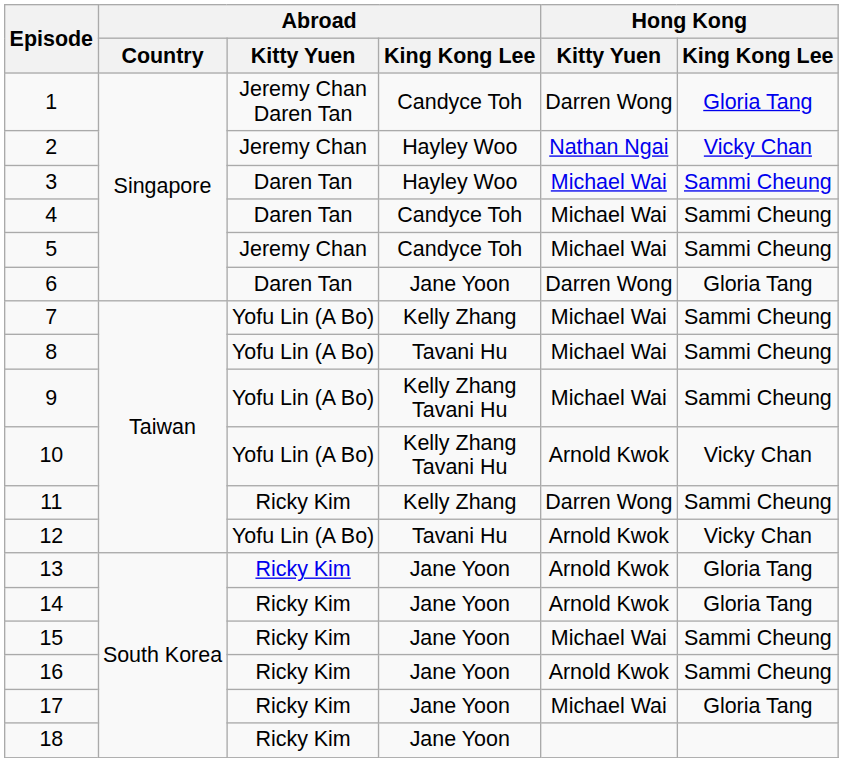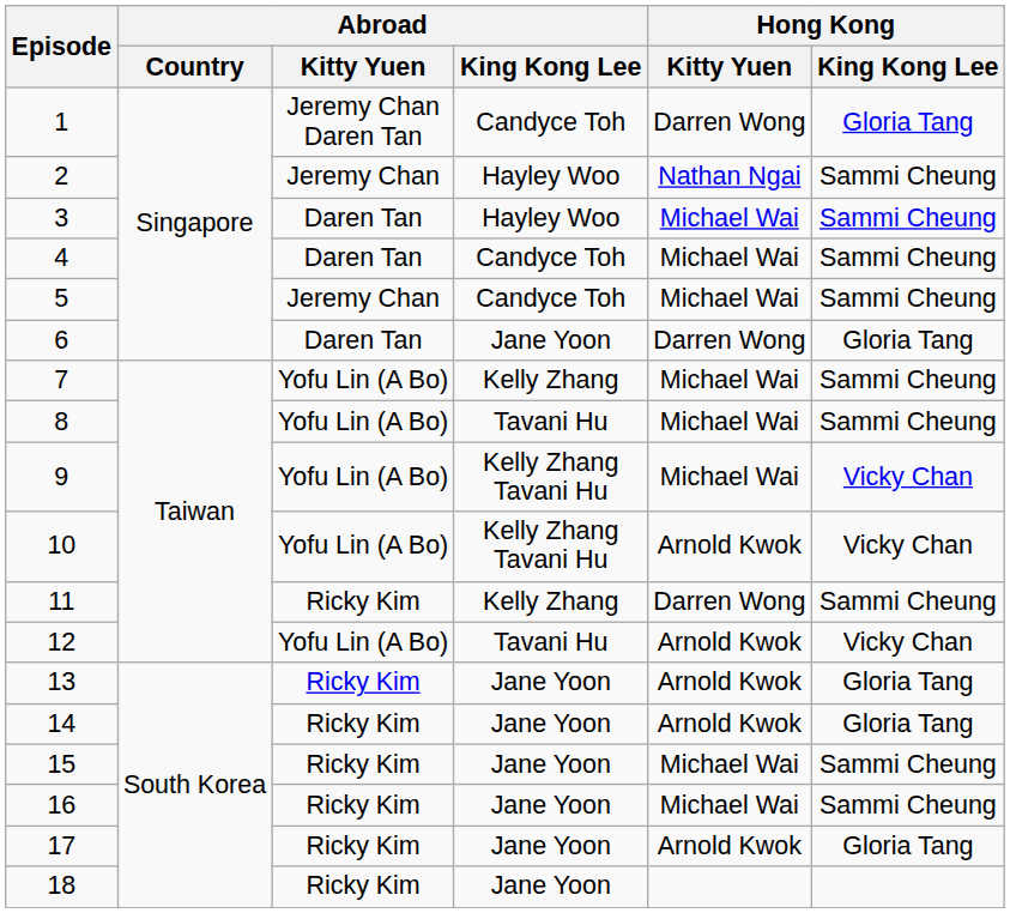 <table class="wikitable collapsible collapsed">
 <tr>
 <th rowspan=2>Episode</th>
 <th colspan="3">Abroad</th>
 <th colspan="2">Hong Kong</th>
 </tr>
 <tr align=center>
 <th>Country</th>
 <th>Kitty Yuen</th>
 <th>King Kong Lee</th>
 <th>Kitty Yuen</th>
 <th>King Kong Lee</th>
 </tr>
 <tr align=center>
 <td>1</td>
 <td rowspan=6>Singapore</td>
 <td>Jeremy Chan <br>Daren Tan</td>
 <td>Candyce Toh</td>
 <td>Darren Wong</td>
 <td><a href='#'>Gloria Tang</a></td>
 </tr>
 <tr align=center>
 <td>2</td>
 <td>Jeremy Chan</td>
 <td>Hayley Woo</td>
 <td><a href='#'>Nathan Ngai</a></td>
-<td><a href='#'>Vicky Chan</a></td>
+<td>Sammi Cheung</td>
 </tr>
 <tr align=center>
 <td>3</td>
 <td>Daren Tan</td>
 <td>Hayley Woo</td>
 <td><a href='#'>Michael Wai</a></td>
 <td><a href='#'>Sammi Cheung</a></td>
 </tr>
 <tr align=center>
 <td>4</td>
 <td>Daren Tan</td>
 <td>Candyce Toh</td>
 <td>Michael Wai</td>
 <td>Sammi Cheung</td>
 </tr>
 <tr align=center>
 <td>5</td>
 <td>Jeremy Chan</td>
 <td>Candyce Toh</td>
 <td>Michael Wai</td>
 <td>Sammi Cheung</td>
 </tr>
 <tr align=center>
 <td>6</td>
 <td>Daren Tan</td>
 <td>Jane Yoon</td>
 <td>Darren Wong</td>
 <td>Gloria Tang</td>
 </tr>
 <tr align=center>
 <td>7</td>
 <td rowspan=6>Taiwan</td>
 <td>Yofu Lin (A Bo)</td>
 <td>Kelly Zhang</td>
 <td>Michael Wai</td>
 <td>Sammi Cheung</td>
 </tr>
 <tr align=center>
 <td>8</td>
 <td>Yofu Lin (A Bo)</td>
 <td>Tavani Hu</td>
 <td>Michael Wai</td>
 <td>Sammi Cheung</td>
 </tr>
 <tr align=center>
 <td>9</td>
 <td>Yofu Lin (A Bo)</td>
 <td>Kelly Zhang<br>Tavani Hu</td>
 <td>Michael Wai</td>
-<td>Sammi Cheung</td>
+<td><a href='#'>Vicky Chan</a></td>
 </tr>
 <tr align=center>
 <td>10</td>
 <td>Yofu Lin (A Bo)</td>
 <td>Kelly Zhang<br>Tavani Hu</td>
 <td>Arnold Kwok</td>
 <td>Vicky Chan</td>
 </tr>
 <tr align=center>
 <td>11</td>
 <td>Ricky Kim</td>
 <td>Kelly Zhang</td>
 <td>Darren Wong</td>
 <td>Sammi Cheung</td>
 </tr>
 <tr align=center>
 <td>12</td>
 <td>Yofu Lin (A Bo)</td>
 <td>Tavani Hu</td>
 <td>Arnold Kwok</td>
 <td>Vicky Chan</td>
 </tr>
 <tr align=center>
 <td>13</td>
 <td rowspan=6>South Korea</td>
 <td><a href='#'>Ricky Kim</a></td>
 <td>Jane Yoon</td>
 <td>Arnold Kwok</td>
 <td>Gloria Tang</td>
 </tr>
 <tr align=center>
 <td>14</td>
 <td>Ricky Kim</td>
 <td>Jane Yoon</td>
 <td>Arnold Kwok</td>
 <td>Gloria Tang</td>
 </tr>
 <tr align=center>
 <td>15</td>
 <td>Ricky Kim</td>
 <td>Jane Yoon</td>
 <td>Michael Wai</td>
 <td>Sammi Cheung</td>
 </tr>
 <tr align=center>
 <td>16</td>
 <td>Ricky Kim</td>
 <td>Jane Yoon</td>
-<td>Arnold Kwok</td>
+<td>Michael Wai</td>
 <td>Sammi Cheung</td>
 </tr>
 <tr align=center>
 <td>17</td>
 <td>Ricky Kim</td>
 <td>Jane Yoon</td>
-<td>Michael Wai</td>
+<td>Arnold Kwok</td>
 <td>Gloria Tang</td>
 </tr>
 <tr align=center>
 <td>18</td>
 <td>Ricky Kim</td>
 <td>Jane Yoon</td>
 <td></td>
 <td></td>
 </tr>
 </table>
